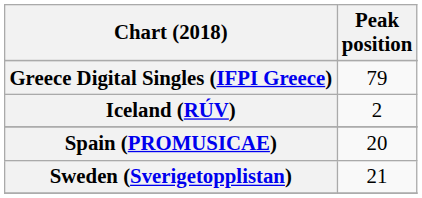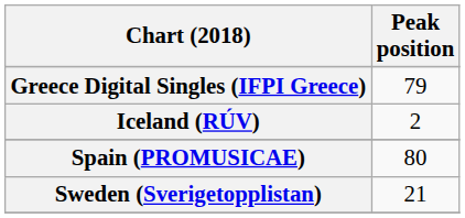 <table class="wikitable sortable plainrowheaders" style="text-align:center">
 <tr>
 <th scope="col">Chart (2018)</th>
 <th scope="col">Peak<br> position</th>
 </tr>
 <tr>
 </tr>
 <tr>
 </tr>
 <tr>
 </tr>
 <tr>
 <th scope="row">Greece Digital Singles (<a href='#'>IFPI Greece</a>)</th>
 <td>79</td>
 </tr>
 <tr>
 <th scope="row">Iceland (<a href='#'>RÚV</a>)</th>
 <td>2</td>
 </tr>
 <tr>
 </tr>
 <tr>
 <th scope="row">Spain (<a href='#'>PROMUSICAE</a>)</th>
-<td>20</td>
+<td>80</td>
 </tr>
 <tr>
 <th scope="row">Sweden (<a href='#'>Sverigetopplistan</a>)</th>
 <td>21</td>
 </tr>
 <tr>
 </tr>
 <tr>
 </tr>
 </table>
